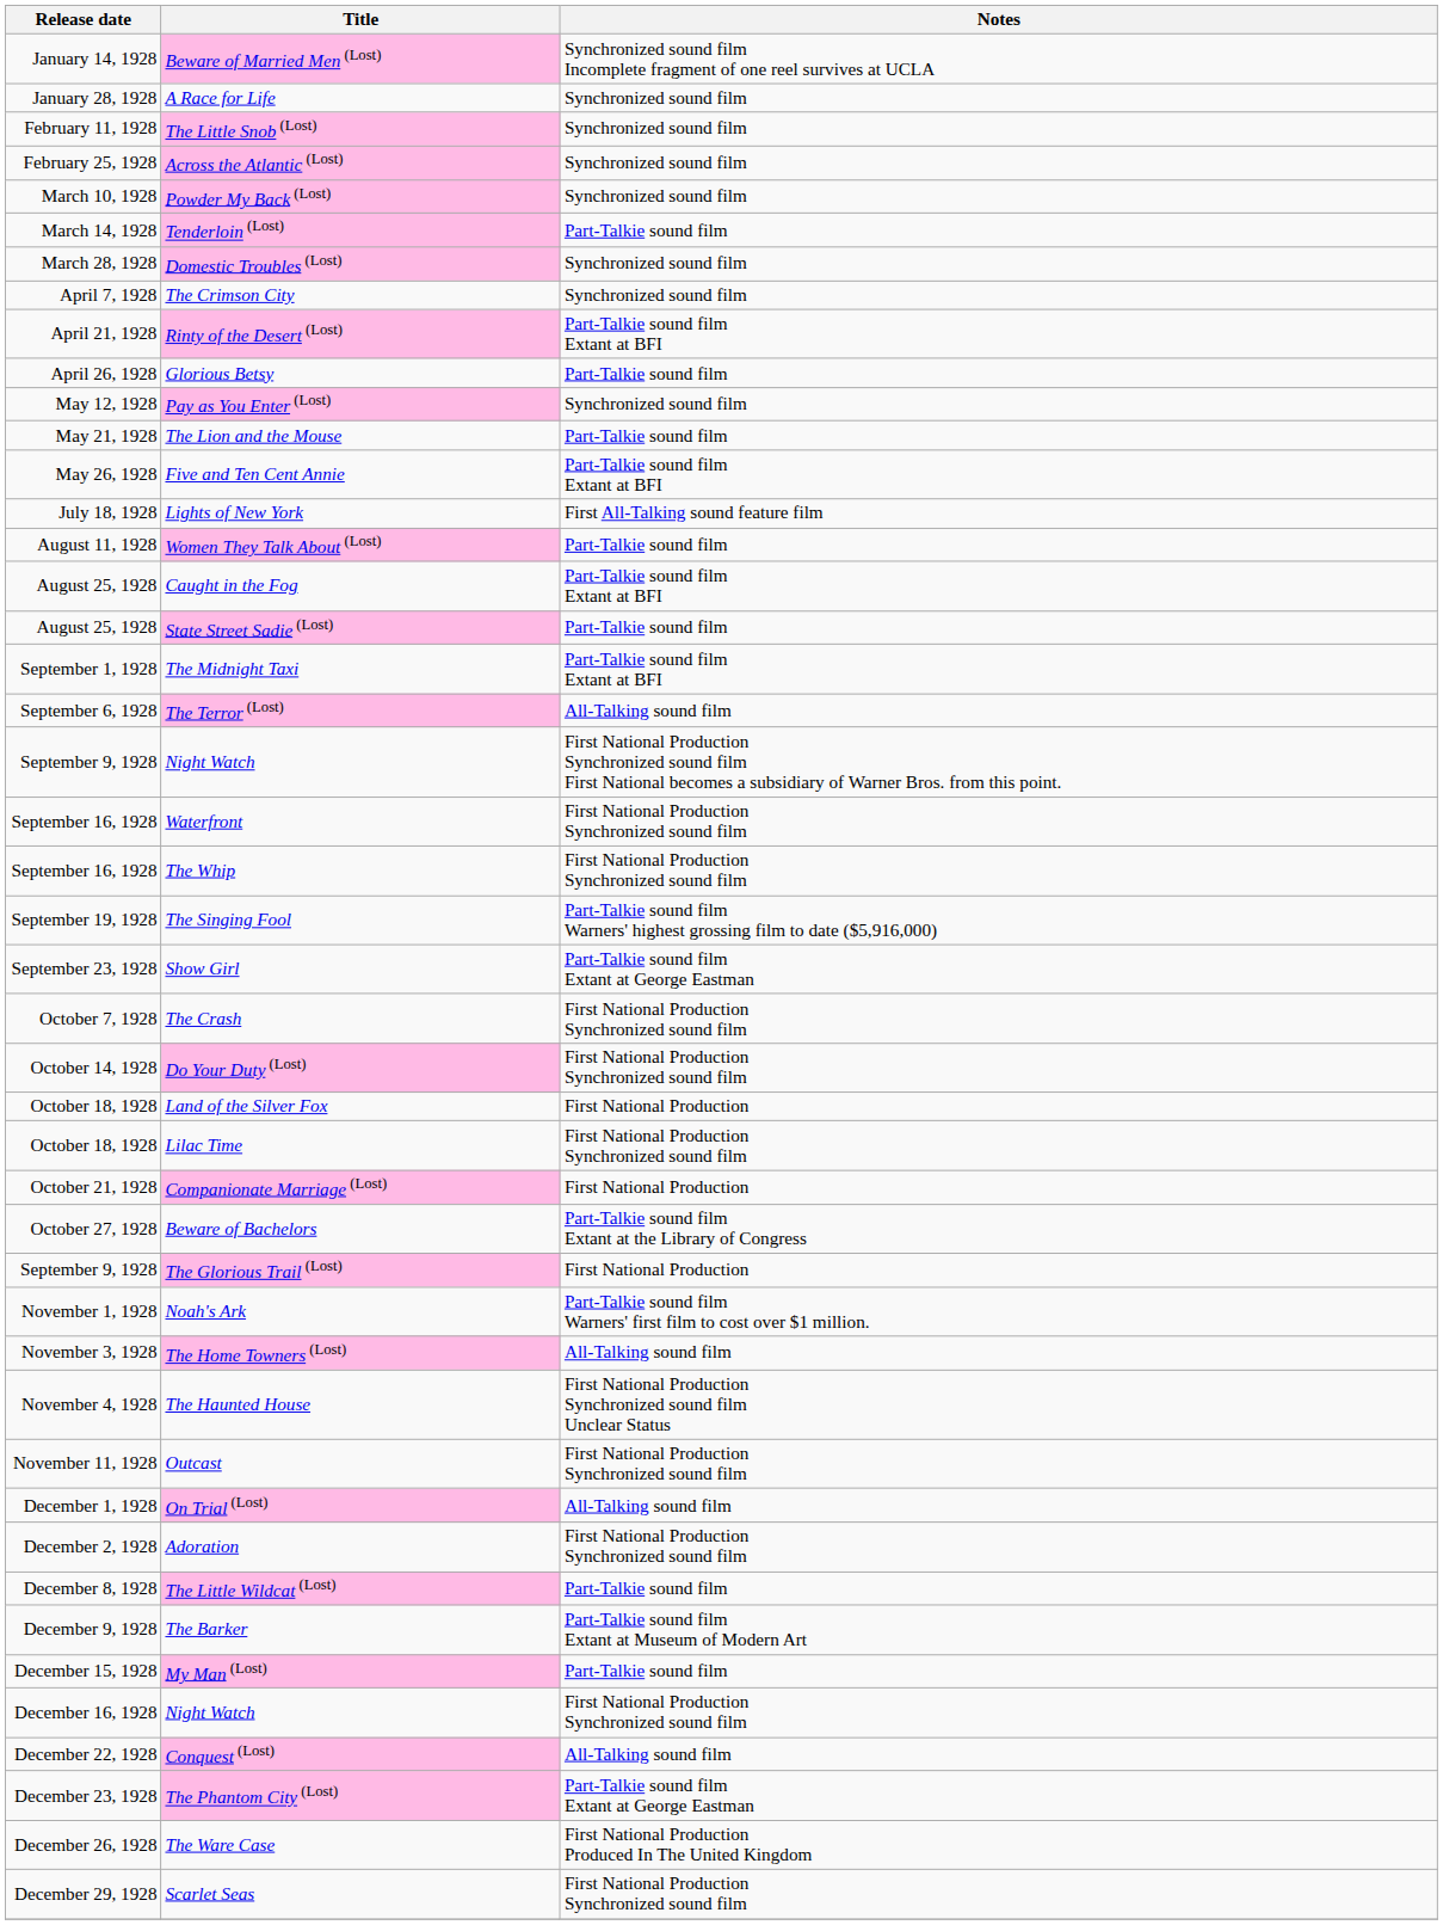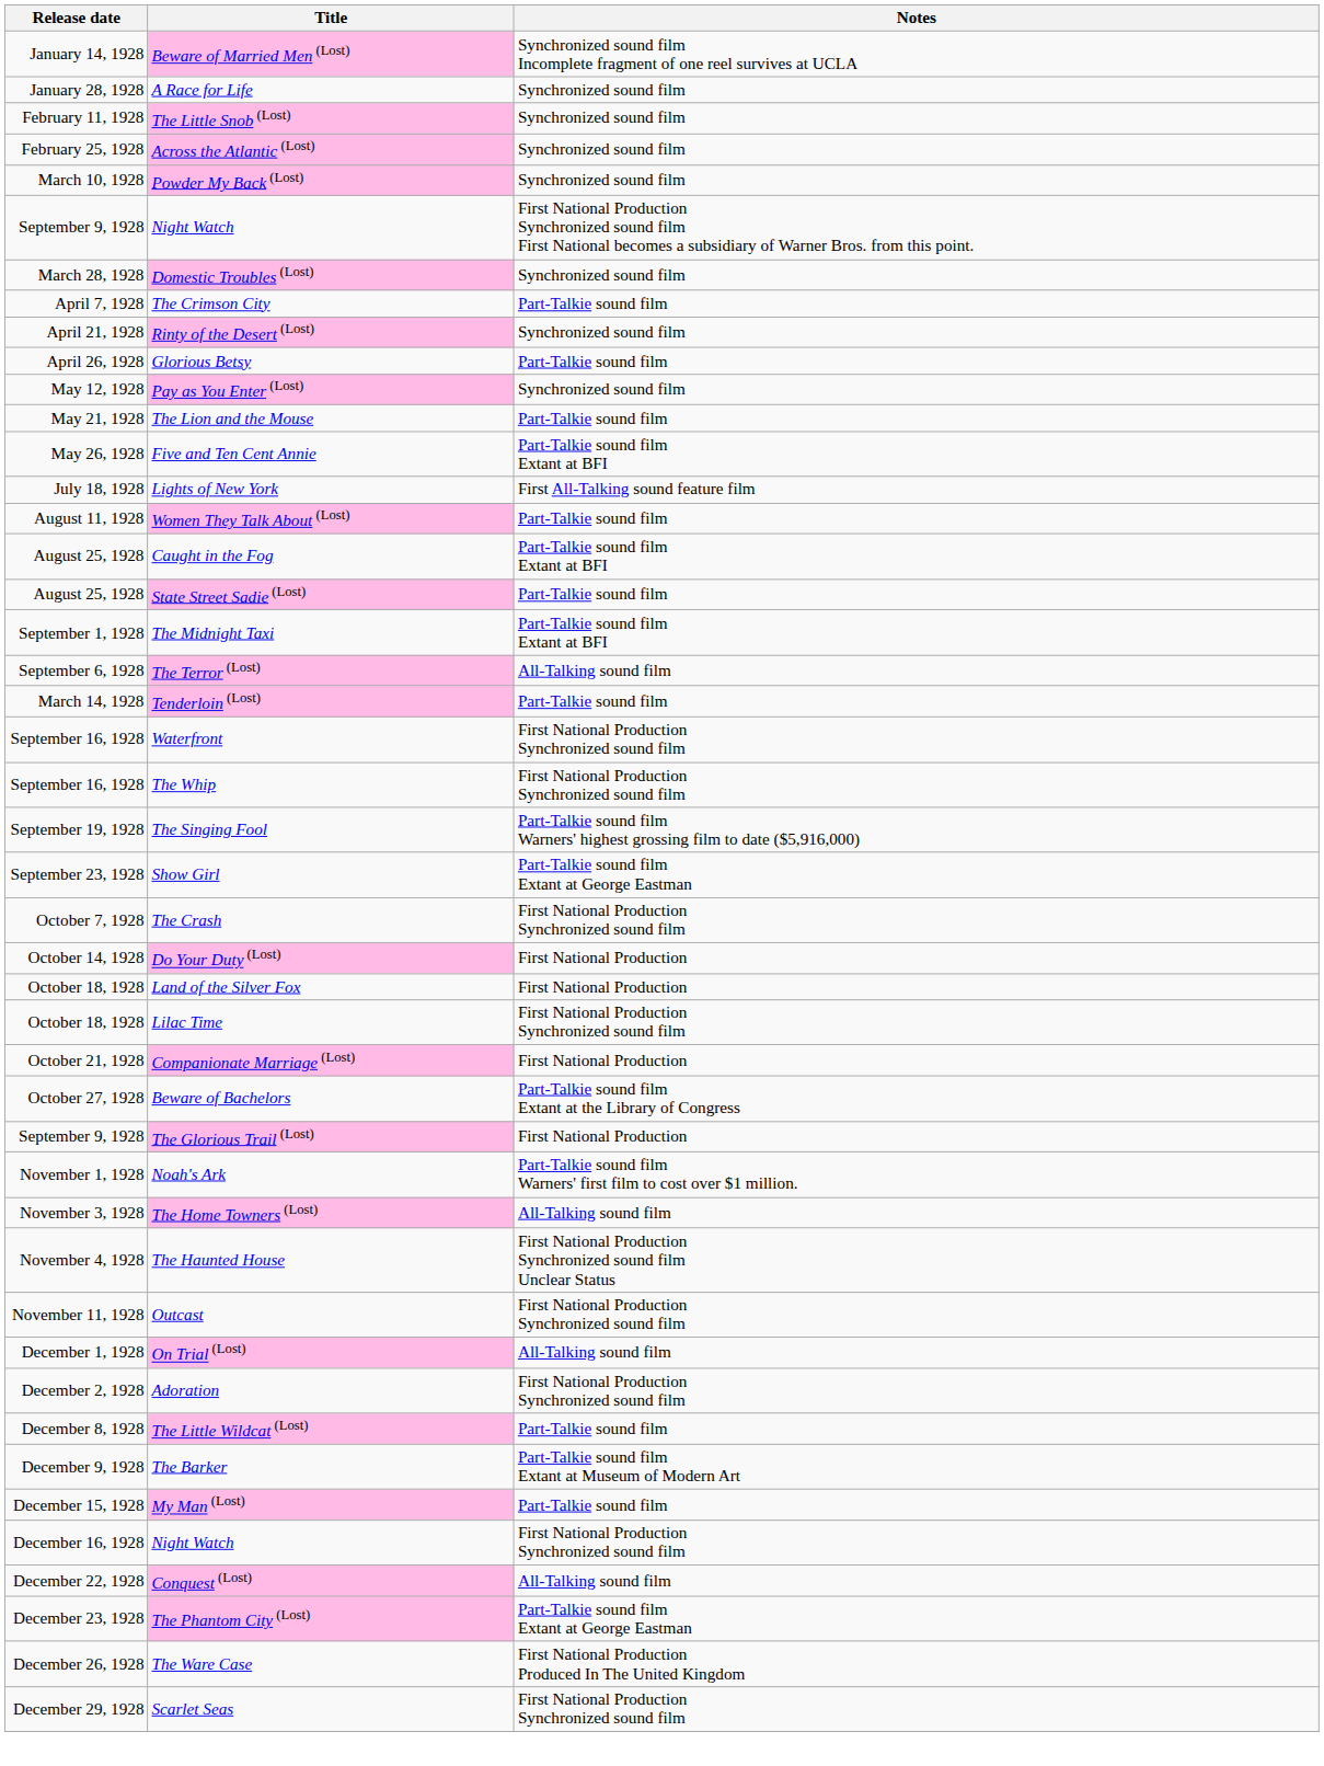 <table class="wikitable sortable" style="width:100%;">
 <tr>
 <th scope="col" style="width:130px;">Release date</th>
 <th>Title</th>
 <th>Notes</th>
 </tr>
 <tr>
 <td style="text-align:right;">January 14, 1928</td>
 <td bgcolor=FFBAE5><em><a href='#'>Beware of Married Men</a></em><sup> (Lost)</sup></td>
 <td>Synchronized sound film<br>Incomplete fragment of one reel survives at UCLA</td>
 </tr>
 <tr>
 <td style="text-align:right;">January 28, 1928</td>
 <td><em><a href='#'>A Race for Life</a></em></td>
 <td>Synchronized sound film</td>
 </tr>
 <tr>
 <td style="text-align:right;">February 11, 1928</td>
 <td bgcolor=FFBAE5><em><a href='#'>The Little Snob</a></em><sup> (Lost)</sup></td>
 <td>Synchronized sound film</td>
 </tr>
 <tr>
 <td style="text-align:right;">February 25, 1928</td>
 <td bgcolor=FFBAE5><em><a href='#'>Across the Atlantic</a></em><sup> (Lost)</sup></td>
 <td>Synchronized sound film</td>
 </tr>
 <tr>
 <td style="text-align:right;">March 10, 1928</td>
 <td bgcolor=FFBAE5><em><a href='#'>Powder My Back</a></em><sup> (Lost)</sup></td>
 <td>Synchronized sound film</td>
 </tr>
 <tr>
-<td style="text-align:right;">March 14, 1928</td>
-<td bgcolor=FFBAE5><em><a href='#'>Tenderloin</a></em><sup> (Lost)</sup></td>
-<td><a href='#'>Part-Talkie</a> sound film</td>
+<td style="text-align:right;">September 9, 1928</td>
+<td><em><a href='#'>Night Watch</a></em></td>
+<td>First National Production<br>Synchronized sound film<br>First National becomes a subsidiary of Warner Bros. from this point.</td>
 </tr>
 <tr>
 <td style="text-align:right;">March 28, 1928</td>
 <td bgcolor=FFBAE5><em><a href='#'>Domestic Troubles</a></em><sup> (Lost)</sup></td>
 <td>Synchronized sound film</td>
 </tr>
 <tr>
 <td style="text-align:right;">April 7, 1928</td>
 <td><em><a href='#'>The Crimson City</a></em></td>
-<td>Synchronized sound film</td>
+<td><a href='#'>Part-Talkie</a> sound film</td>
 </tr>
 <tr>
 <td style="text-align:right;">April 21, 1928</td>
 <td bgcolor=FFBAE5><em><a href='#'>Rinty of the Desert</a></em><sup> (Lost)</sup></td>
-<td><a href='#'>Part-Talkie</a> sound film<br>Extant at BFI</td>
+<td>Synchronized sound film</td>
 </tr>
 <tr>
 <td style="text-align:right;">April 26, 1928</td>
 <td><em><a href='#'>Glorious Betsy</a></em></td>
 <td><a href='#'>Part-Talkie</a> sound film</td>
 </tr>
 <tr>
 <td style="text-align:right;">May 12, 1928</td>
 <td bgcolor=FFBAE5><em><a href='#'>Pay as You Enter</a></em><sup> (Lost)</sup></td>
 <td>Synchronized sound film</td>
 </tr>
 <tr>
 <td style="text-align:right;">May 21, 1928</td>
 <td><em><a href='#'>The Lion and the Mouse</a></em></td>
 <td><a href='#'>Part-Talkie</a> sound film</td>
 </tr>
 <tr>
 <td style="text-align:right;">May 26, 1928</td>
 <td><em><a href='#'>Five and Ten Cent Annie</a></em></td>
 <td><a href='#'>Part-Talkie</a> sound film <br>Extant at BFI</td>
 </tr>
 <tr>
 <td style="text-align:right;">July 18, 1928</td>
 <td><em><a href='#'>Lights of New York</a></em></td>
 <td>First <a href='#'>All-Talking</a> sound feature film</td>
 </tr>
 <tr>
 <td style="text-align:right;">August 11, 1928</td>
 <td bgcolor=FFBAE5><em><a href='#'>Women They Talk About</a></em><sup> (Lost)</sup></td>
 <td><a href='#'>Part-Talkie</a> sound film</td>
 </tr>
 <tr>
 <td style="text-align:right;">August 25, 1928</td>
 <td><em><a href='#'>Caught in the Fog</a></em></td>
 <td><a href='#'>Part-Talkie</a> sound film<br>Extant at BFI</td>
 </tr>
 <tr>
 <td style="text-align:right;">August 25, 1928</td>
 <td bgcolor=FFBAE5><em><a href='#'>State Street Sadie</a></em><sup> (Lost)</sup></td>
 <td><a href='#'>Part-Talkie</a> sound film</td>
 </tr>
 <tr>
 <td style="text-align:right;">September 1, 1928</td>
 <td><em><a href='#'>The Midnight Taxi</a></em></td>
 <td><a href='#'>Part-Talkie</a> sound film <br> Extant at BFI</td>
 </tr>
 <tr>
 <td style="text-align:right;">September 6, 1928</td>
 <td bgcolor=FFBAE5><em><a href='#'>The Terror</a></em><sup> (Lost)</sup></td>
 <td><a href='#'>All-Talking</a> sound film</td>
 </tr>
 <tr>
-<td style="text-align:right;">September 9, 1928</td>
-<td><em><a href='#'>Night Watch</a></em></td>
-<td>First National Production<br>Synchronized sound film<br>First National becomes a subsidiary of Warner Bros. from this point.</td>
+<td style="text-align:right;">March 14, 1928</td>
+<td bgcolor=FFBAE5><em><a href='#'>Tenderloin</a></em><sup> (Lost)</sup></td>
+<td><a href='#'>Part-Talkie</a> sound film</td>
 </tr>
 <tr>
 <td style="text-align:right;">September 16, 1928</td>
 <td><em><a href='#'>Waterfront</a></em></td>
 <td>First National Production<br>Synchronized sound film</td>
 </tr>
 <tr>
 <td style="text-align:right;">September 16, 1928</td>
 <td><em><a href='#'>The Whip</a></em></td>
 <td>First National Production<br>Synchronized sound film</td>
 </tr>
 <tr>
 <td style="text-align:right;">September 19, 1928</td>
 <td><em><a href='#'>The Singing Fool</a></em></td>
 <td><a href='#'>Part-Talkie</a> sound film <br>Warners' highest grossing film to date ($5,916,000)</td>
 </tr>
 <tr>
 <td style="text-align:right;">September 23, 1928</td>
 <td><em><a href='#'>Show Girl</a></em></td>
 <td><a href='#'>Part-Talkie</a> sound film <br>Extant at George Eastman</td>
 </tr>
 <tr>
 <td style="text-align:right;">October 7, 1928</td>
 <td><em><a href='#'>The Crash</a></em></td>
 <td>First National Production<br>Synchronized sound film</td>
 </tr>
 <tr>
 <td style="text-align:right;">October 14, 1928</td>
 <td bgcolor=FFBAE5><em><a href='#'>Do Your Duty</a></em><sup> (Lost)</sup></td>
-<td>First National Production<br>Synchronized sound film</td>
+<td>First National Production</td>
 </tr>
 <tr>
 <td style="text-align:right;">October 18, 1928</td>
 <td><em><a href='#'>Land of the Silver Fox</a></em></td>
 <td>First National Production</td>
 </tr>
 <tr>
 <td style="text-align:right;">October 18, 1928</td>
 <td><em><a href='#'>Lilac Time</a></em></td>
 <td>First National Production<br>Synchronized sound film</td>
 </tr>
 <tr>
 <td style="text-align:right;">October 21, 1928</td>
 <td bgcolor=FFBAE5><em><a href='#'>Companionate Marriage</a></em><sup> (Lost)</sup></td>
 <td>First National Production</td>
 </tr>
 <tr>
 <td style="text-align:right;">October 27, 1928</td>
 <td><em><a href='#'>Beware of Bachelors</a></em></td>
 <td><a href='#'>Part-Talkie</a> sound film <br>Extant at the Library of Congress</td>
 </tr>
 <tr>
 <td style="text-align:right;">September 9, 1928</td>
 <td bgcolor=FFBAE5><em><a href='#'>The Glorious Trail</a></em><sup> (Lost)</sup></td>
 <td>First National Production</td>
 </tr>
 <tr>
 <td style="text-align:right;">November 1, 1928</td>
 <td><em><a href='#'>Noah's Ark</a></em></td>
 <td><a href='#'>Part-Talkie</a> sound film <br>Warners' first film to cost over $1 million.</td>
 </tr>
 <tr>
 <td style="text-align:right;">November 3, 1928</td>
 <td bgcolor=FFBAE5><em><a href='#'>The Home Towners</a></em><sup> (Lost)</sup></td>
 <td><a href='#'>All-Talking</a> sound film</td>
 </tr>
 <tr>
 <td style="text-align:right;">November 4, 1928</td>
 <td><em><a href='#'>The Haunted House</a></em></td>
 <td>First National Production<br>Synchronized sound film<br>Unclear Status</td>
 </tr>
 <tr>
 <td style="text-align:right;">November 11, 1928</td>
 <td><em><a href='#'>Outcast</a></em></td>
 <td>First National Production<br>Synchronized sound film</td>
 </tr>
 <tr>
 <td style="text-align:right;">December 1, 1928</td>
 <td bgcolor=FFBAE5><em><a href='#'>On Trial</a></em><sup> (Lost)</sup></td>
 <td><a href='#'>All-Talking</a> sound film</td>
 </tr>
 <tr>
 <td style="text-align:right;">December 2, 1928</td>
 <td><em><a href='#'>Adoration</a></em></td>
 <td>First National Production<br>Synchronized sound film</td>
 </tr>
 <tr>
 <td style="text-align:right;">December 8, 1928</td>
 <td bgcolor=FFBAE5><em><a href='#'>The Little Wildcat</a></em><sup> (Lost)</sup></td>
 <td><a href='#'>Part-Talkie</a> sound film</td>
 </tr>
 <tr>
 <td style="text-align:right;">December 9, 1928</td>
 <td><em><a href='#'>The Barker</a></em></td>
 <td><a href='#'>Part-Talkie</a> sound film <br>Extant at Museum of Modern Art</td>
 </tr>
 <tr>
 <td style="text-align:right;">December 15, 1928</td>
 <td bgcolor=FFBAE5><em><a href='#'>My Man</a></em><sup> (Lost)</sup></td>
 <td><a href='#'>Part-Talkie</a> sound film</td>
 </tr>
 <tr>
 <td style="text-align:right;">December 16, 1928</td>
 <td><em><a href='#'>Night Watch</a></em></td>
 <td>First National Production<br>Synchronized sound film</td>
 </tr>
 <tr>
 <td style="text-align:right;">December 22, 1928</td>
 <td bgcolor=FFBAE5><em><a href='#'>Conquest</a></em><sup> (Lost)</sup></td>
 <td><a href='#'>All-Talking</a> sound film</td>
 </tr>
 <tr>
 <td style="text-align:right;">December 23, 1928</td>
 <td bgcolor=FFBAE5><em><a href='#'>The Phantom City</a></em><sup> (Lost)</sup></td>
 <td><a href='#'>Part-Talkie</a> sound film <br>Extant at George Eastman</td>
 </tr>
 <tr>
 <td style="text-align:right;">December 26, 1928</td>
 <td><em><a href='#'>The Ware Case</a></em></td>
 <td>First National Production<br>Produced In The United Kingdom</td>
 </tr>
 <tr>
 <td style="text-align:right;">December 29, 1928</td>
 <td><em><a href='#'>Scarlet Seas</a></em></td>
 <td>First National Production<br>Synchronized sound film</td>
 </tr>
 <tr>
 </tr>
 </table>
